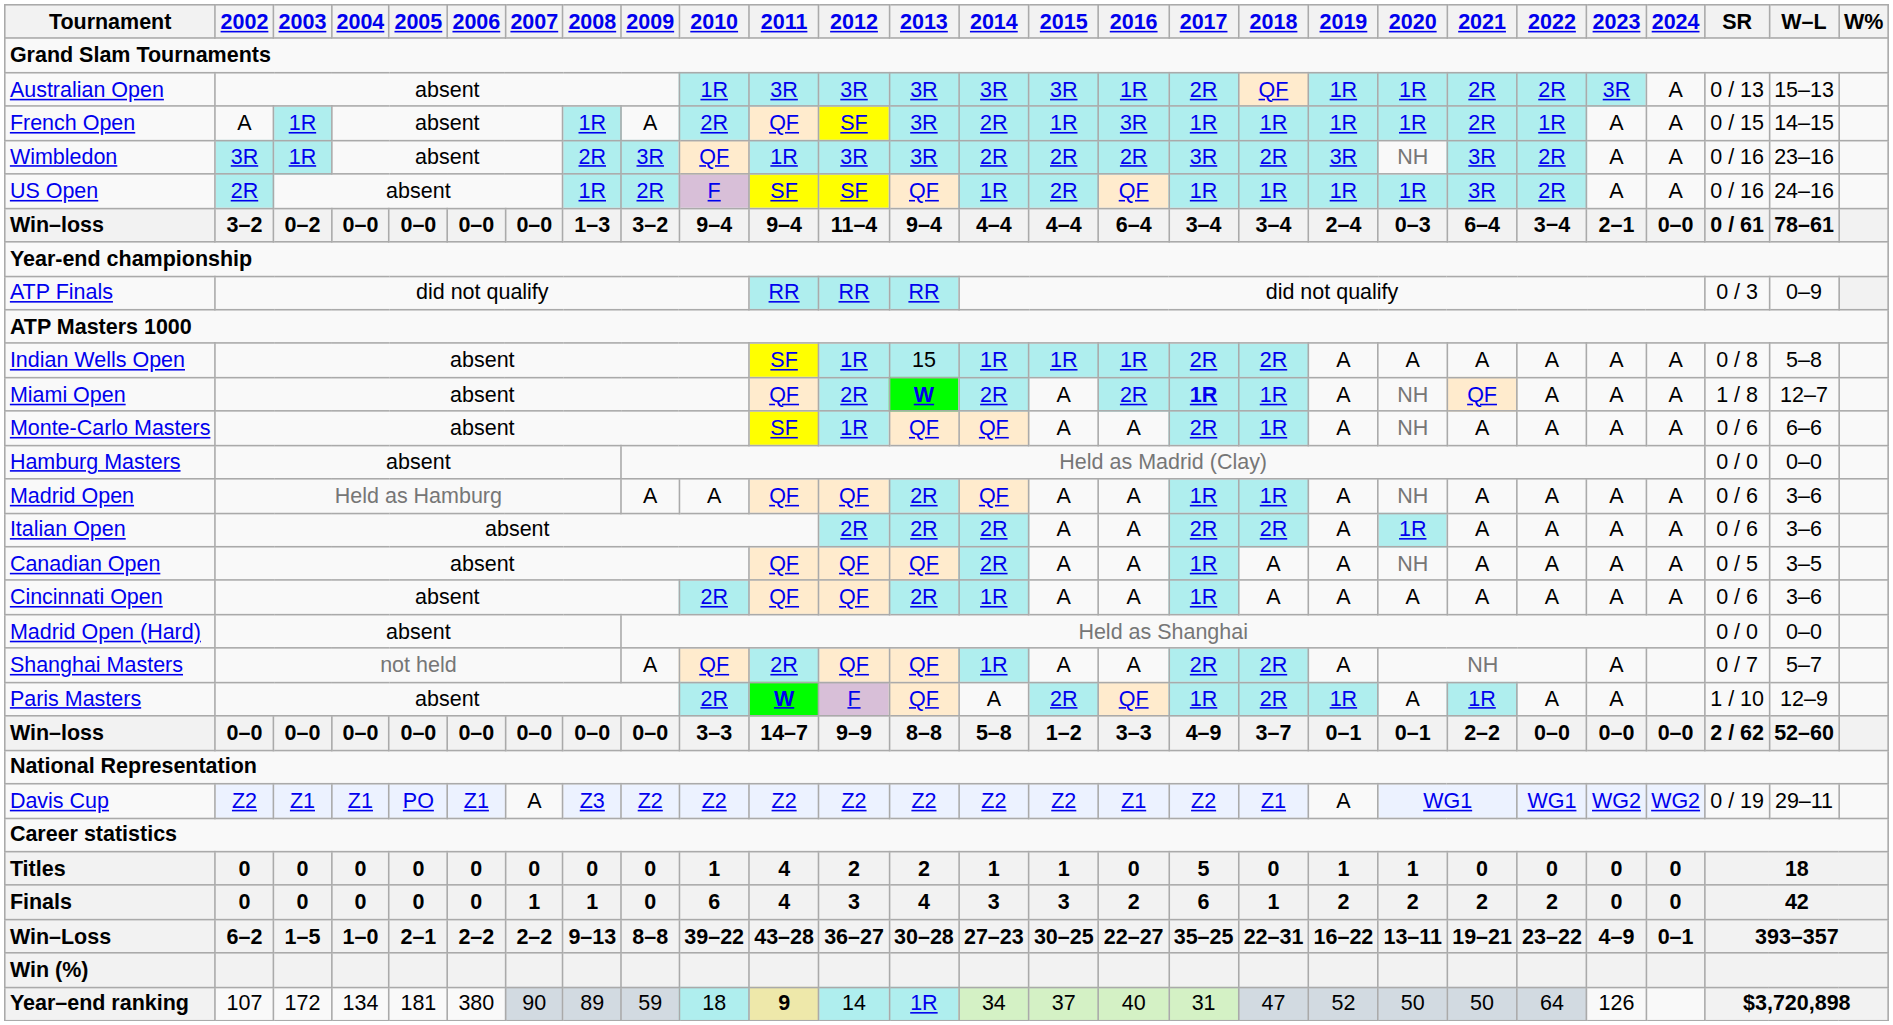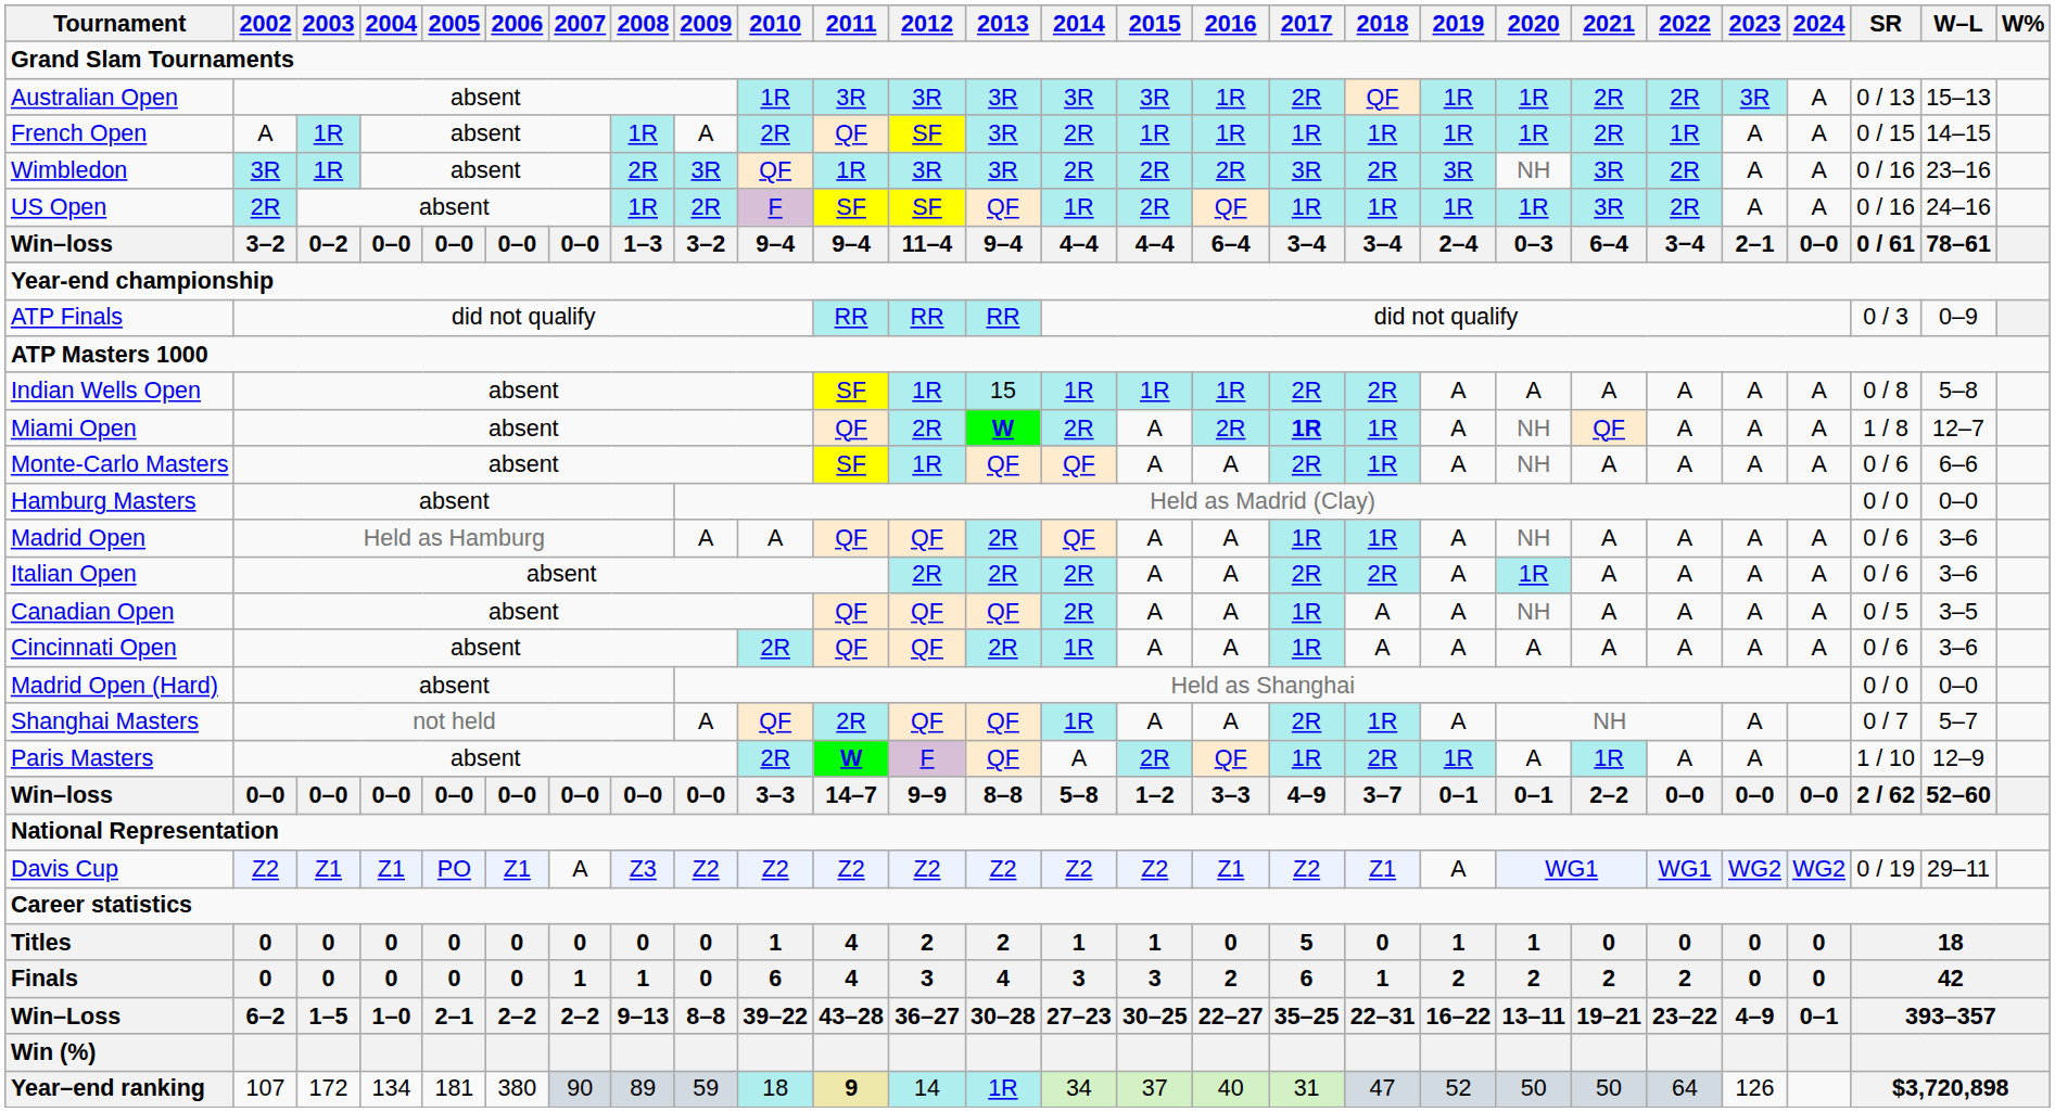 <table class=wikitable style=text-align:center;font-size:85%>
 <tr>
 <th>Tournament</th>
 <th><a href='#'>2002</a></th>
 <th><a href='#'>2003</a></th>
 <th><a href='#'>2004</a></th>
 <th><a href='#'>2005</a></th>
 <th><a href='#'>2006</a></th>
 <th><a href='#'>2007</a></th>
 <th><a href='#'>2008</a></th>
 <th><a href='#'>2009</a></th>
 <th><a href='#'>2010</a></th>
 <th><a href='#'>2011</a></th>
 <th><a href='#'>2012</a></th>
 <th><a href='#'>2013</a></th>
 <th><a href='#'>2014</a></th>
 <th><a href='#'>2015</a></th>
 <th><a href='#'>2016</a></th>
 <th><a href='#'>2017</a></th>
 <th><a href='#'>2018</a></th>
 <th><a href='#'>2019</a></th>
 <th><a href='#'>2020</a></th>
 <th><a href='#'>2021</a></th>
 <th><a href='#'>2022</a></th>
 <th><a href='#'>2023</a></th>
 <th><a href='#'>2024</a></th>
 <th>SR</th>
 <th>W–L</th>
 <th>W%</th>
 </tr>
 <tr>
 <td colspan=27 align=left><strong>Grand Slam Tournaments</strong></td>
 </tr>
 <tr>
 <td align=left><a href='#'>Australian Open</a></td>
 <td colspan=8>absent</td>
 <td style=background:#afeeee><a href='#'>1R</a></td>
 <td style=background:#afeeee><a href='#'>3R</a></td>
 <td style=background:#afeeee><a href='#'>3R</a></td>
 <td style=background:#afeeee><a href='#'>3R</a></td>
 <td style=background:#afeeee><a href='#'>3R</a></td>
 <td style=background:#afeeee><a href='#'>3R</a></td>
 <td style=background:#afeeee><a href='#'>1R</a></td>
 <td style=background:#afeeee><a href='#'>2R</a></td>
 <td style=background:#ffebcd><a href='#'>QF</a></td>
 <td style=background:#afeeee><a href='#'>1R</a></td>
 <td style=background:#afeeee><a href='#'>1R</a></td>
 <td style=background:#afeeee><a href='#'>2R</a></td>
 <td style=background:#afeeee><a href='#'>2R</a></td>
 <td style=background:#afeeee><a href='#'>3R</a></td>
 <td>A</td>
 <td>0 / 13</td>
 <td>15–13</td>
 <td></td>
 </tr>
 <tr>
 <td align=left><a href='#'>French Open</a></td>
 <td>A</td>
 <td style=background:#afeeee><a href='#'>1R</a></td>
 <td colspan=4>absent</td>
 <td style=background:#afeeee><a href='#'>1R</a></td>
 <td>A</td>
 <td style=background:#afeeee><a href='#'>2R</a></td>
 <td style=background:#ffebcd><a href='#'>QF</a></td>
 <td style=background:yellow><a href='#'>SF</a></td>
 <td style=background:#afeeee><a href='#'>3R</a></td>
 <td style=background:#afeeee><a href='#'>2R</a></td>
 <td style=background:#afeeee><a href='#'>1R</a></td>
-<td style=background:#afeeee><a href='#'>3R</a></td>
+<td style=background:#afeeee><a href='#'>1R</a></td>
 <td style=background:#afeeee><a href='#'>1R</a></td>
 <td style=background:#afeeee><a href='#'>1R</a></td>
 <td style=background:#afeeee><a href='#'>1R</a></td>
 <td style=background:#afeeee><a href='#'>1R</a></td>
 <td style=background:#afeeee><a href='#'>2R</a></td>
 <td style=background:#afeeee><a href='#'>1R</a></td>
 <td>A</td>
 <td>A</td>
 <td>0 / 15</td>
 <td>14–15</td>
 <td></td>
 </tr>
 <tr>
 <td align=left><a href='#'>Wimbledon</a></td>
 <td style=background:#afeeee><a href='#'>3R</a></td>
 <td style=background:#afeeee><a href='#'>1R</a></td>
 <td colspan=4>absent</td>
 <td style=background:#afeeee><a href='#'>2R</a></td>
 <td style=background:#afeeee><a href='#'>3R</a></td>
 <td style=background:#ffebcd><a href='#'>QF</a></td>
 <td style=background:#afeeee><a href='#'>1R</a></td>
 <td style=background:#afeeee><a href='#'>3R</a></td>
 <td style=background:#afeeee><a href='#'>3R</a></td>
 <td style=background:#afeeee><a href='#'>2R</a></td>
 <td style=background:#afeeee><a href='#'>2R</a></td>
 <td style=background:#afeeee><a href='#'>2R</a></td>
 <td style=background:#afeeee><a href='#'>3R</a></td>
 <td style=background:#afeeee><a href='#'>2R</a></td>
 <td style=background:#afeeee><a href='#'>3R</a></td>
 <td style=color:#767676>NH</td>
 <td style=background:#afeeee><a href='#'>3R</a></td>
 <td style=background:#afeeee><a href='#'>2R</a></td>
 <td>A</td>
 <td>A</td>
 <td>0 / 16</td>
 <td>23–16</td>
 <td></td>
 </tr>
 <tr>
 <td align=left><a href='#'>US Open</a></td>
 <td style=background:#afeeee><a href='#'>2R</a></td>
 <td colspan=5>absent</td>
 <td style=background:#afeeee><a href='#'>1R</a></td>
 <td style=background:#afeeee><a href='#'>2R</a></td>
 <td style=background:thistle><a href='#'>F</a></td>
 <td style=background:yellow><a href='#'>SF</a></td>
 <td style=background:yellow><a href='#'>SF</a></td>
 <td style=background:#ffebcd><a href='#'>QF</a></td>
 <td style=background:#afeeee><a href='#'>1R</a></td>
 <td style=background:#afeeee><a href='#'>2R</a></td>
 <td style=background:#ffebcd><a href='#'>QF</a></td>
 <td style=background:#afeeee><a href='#'>1R</a></td>
 <td style=background:#afeeee><a href='#'>1R</a></td>
 <td style=background:#afeeee><a href='#'>1R</a></td>
 <td style=background:#afeeee><a href='#'>1R</a></td>
 <td style=background:#afeeee><a href='#'>3R</a></td>
 <td style=background:#afeeee><a href='#'>2R</a></td>
 <td>A</td>
 <td>A</td>
 <td>0 / 16</td>
 <td>24–16</td>
 <td></td>
 </tr>
 <tr>
 <th style=text-align:left>Win–loss</th>
 <th>3–2</th>
 <th>0–2</th>
 <th>0–0</th>
 <th>0–0</th>
 <th>0–0</th>
 <th>0–0</th>
 <th>1–3</th>
 <th>3–2</th>
 <th>9–4</th>
 <th>9–4</th>
 <th>11–4</th>
 <th>9–4</th>
 <th>4–4</th>
 <th>4–4</th>
 <th>6–4</th>
 <th>3–4</th>
 <th>3–4</th>
 <th>2–4</th>
 <th>0–3</th>
 <th>6–4</th>
 <th>3−4</th>
 <th>2–1</th>
 <th>0–0</th>
 <th>0 / 61</th>
 <th>78–61</th>
 <th></th>
 </tr>
 <tr>
 <td colspan=27 align=left><strong>Year-end championship</strong></td>
 </tr>
 <tr>
 <td align=left><a href='#'>ATP Finals</a></td>
 <td colspan=9>did not qualify</td>
 <td style=background:#afeeee><a href='#'>RR</a></td>
 <td style=background:#afeeee><a href='#'>RR</a></td>
 <td style=background:#afeeee><a href='#'>RR</a></td>
 <td colspan=11>did not qualify</td>
 <td>0 / 3</td>
 <td>0–9</td>
 <th></th>
 </tr>
 <tr>
 <td colspan=27 align=left><strong>ATP Masters 1000</strong></td>
 </tr>
 <tr>
 <td align=left><a href='#'>Indian Wells Open</a></td>
 <td colspan=9>absent</td>
 <td style=background:yellow><a href='#'>SF</a></td>
 <td style=background:#afeeee><a href='#'>1R</a></td>
 <td style="background:#afeeee">15</td>
 <td style=background:#afeeee><a href='#'>1R</a></td>
 <td style=background:#afeeee><a href='#'>1R</a></td>
 <td style=background:#afeeee><a href='#'>1R</a></td>
 <td style=background:#afeeee><a href='#'>2R</a></td>
 <td style=background:#afeeee><a href='#'>2R</a></td>
 <td>A</td>
 <td>A</td>
 <td>A</td>
 <td>A</td>
 <td>A</td>
 <td>A</td>
 <td>0 / 8</td>
 <td>5–8</td>
 <td></td>
 </tr>
 <tr>
 <td align=left><a href='#'>Miami Open</a></td>
 <td colspan=9>absent</td>
 <td style=background:#ffebcd><a href='#'>QF</a></td>
 <td style=background:#afeeee><a href='#'>2R</a></td>
 <td style=background:lime><a href='#'><strong>W</strong></a></td>
 <td style=background:#afeeee><a href='#'>2R</a></td>
 <td>A</td>
 <td style=background:#afeeee><a href='#'>2R</a></td>
 <td style=background:#afeeee><strong><a href='#'>1R</a></strong></td>
 <td style=background:#afeeee><a href='#'>1R</a></td>
 <td>A</td>
 <td style=color:#767676>NH</td>
 <td bgcolor=ffebcd><a href='#'>QF</a></td>
 <td>A</td>
 <td>A</td>
 <td>A</td>
 <td>1 / 8</td>
 <td>12–7</td>
 <td></td>
 </tr>
 <tr>
 <td align=left><a href='#'>Monte-Carlo Masters</a></td>
 <td colspan=9>absent</td>
 <td style=background:yellow><a href='#'>SF</a></td>
 <td style=background:#afeeee><a href='#'>1R</a></td>
 <td style=background:#ffebcd><a href='#'>QF</a></td>
 <td style=background:#ffebcd><a href='#'>QF</a></td>
 <td>A</td>
 <td>A</td>
 <td style=background:#afeeee><a href='#'>2R</a></td>
 <td style=background:#afeeee><a href='#'>1R</a></td>
 <td>A</td>
 <td style=color:#767676>NH</td>
 <td>A</td>
 <td>A</td>
 <td>A</td>
 <td>A</td>
 <td>0 / 6</td>
 <td>6–6</td>
 <td></td>
 </tr>
 <tr>
 <td align=left><a href='#'>Hamburg Masters</a></td>
 <td colspan=7>absent</td>
 <td colspan=16 style=color:#767676>Held as Madrid (Clay)</td>
 <td>0 / 0</td>
 <td>0–0</td>
 <td></td>
 </tr>
 <tr>
 <td align=left><a href='#'>Madrid Open</a></td>
 <td colspan=7 style=color:#767676>Held as Hamburg</td>
 <td>A</td>
 <td>A</td>
 <td style=background:#ffebcd><a href='#'>QF</a></td>
 <td style=background:#ffebcd><a href='#'>QF</a></td>
 <td style=background:#afeeee><a href='#'>2R</a></td>
 <td style=background:#ffebcd><a href='#'>QF</a></td>
 <td>A</td>
 <td>A</td>
 <td style=background:#afeeee><a href='#'>1R</a></td>
 <td style=background:#afeeee><a href='#'>1R</a></td>
 <td>A</td>
 <td style=color:#767676>NH</td>
 <td>A</td>
 <td>A</td>
 <td>A</td>
 <td>A</td>
 <td>0 / 6</td>
 <td>3–6</td>
 <td></td>
 </tr>
 <tr>
 <td align=left><a href='#'>Italian Open</a></td>
 <td colspan=10>absent</td>
 <td style=background:#afeeee><a href='#'>2R</a></td>
 <td style=background:#afeeee><a href='#'>2R</a></td>
 <td style=background:#afeeee><a href='#'>2R</a></td>
 <td>A</td>
 <td>A</td>
 <td style=background:#afeeee><a href='#'>2R</a></td>
 <td style=background:#afeeee><a href='#'>2R</a></td>
 <td>A</td>
 <td style=background:#afeeee><a href='#'>1R</a></td>
 <td>A</td>
 <td>A</td>
 <td>A</td>
 <td>A</td>
 <td>0 / 6</td>
 <td>3–6</td>
 <td></td>
 </tr>
 <tr>
 <td align=left><a href='#'>Canadian Open</a></td>
 <td colspan=9>absent</td>
 <td style=background:#ffebcd><a href='#'>QF</a></td>
 <td style=background:#ffebcd><a href='#'>QF</a></td>
 <td style=background:#ffebcd><a href='#'>QF</a></td>
 <td style=background:#afeeee><a href='#'>2R</a></td>
 <td>A</td>
 <td>A</td>
 <td style=background:#afeeee><a href='#'>1R</a></td>
 <td>A</td>
 <td>A</td>
 <td style=color:#767676>NH</td>
 <td>A</td>
 <td>A</td>
 <td>A</td>
 <td>A</td>
 <td>0 / 5</td>
 <td>3–5</td>
 <td></td>
 </tr>
 <tr>
 <td align=left><a href='#'>Cincinnati Open</a></td>
 <td colspan=8>absent</td>
 <td style=background:#afeeee><a href='#'>2R</a></td>
 <td style=background:#ffebcd><a href='#'>QF</a></td>
 <td style=background:#ffebcd><a href='#'>QF</a></td>
 <td style=background:#afeeee><a href='#'>2R</a></td>
 <td style=background:#afeeee><a href='#'>1R</a></td>
 <td>A</td>
 <td>A</td>
 <td style=background:#afeeee><a href='#'>1R</a></td>
 <td>A</td>
 <td>A</td>
 <td>A</td>
 <td>A</td>
 <td>A</td>
 <td>A</td>
 <td>A</td>
 <td>0 / 6</td>
 <td>3–6</td>
 <td></td>
 </tr>
 <tr>
 <td align=left><a href='#'>Madrid Open (Hard)</a></td>
 <td colspan=7>absent</td>
 <td colspan=16 style=color:#767676>Held as Shanghai</td>
 <td>0 / 0</td>
 <td>0–0</td>
 <td></td>
 </tr>
 <tr>
 <td align=left><a href='#'>Shanghai Masters</a></td>
 <td colspan=7 style=color:#767676>not held</td>
 <td>A</td>
 <td style=background:#ffebcd><a href='#'>QF</a></td>
 <td style=background:#afeeee><a href='#'>2R</a></td>
 <td style=background:#ffebcd><a href='#'>QF</a></td>
 <td style=background:#ffebcd><a href='#'>QF</a></td>
 <td style=background:#afeeee><a href='#'>1R</a></td>
 <td>A</td>
 <td>A</td>
 <td style=background:#afeeee><a href='#'>2R</a></td>
-<td style=background:#afeeee><a href='#'>2R</a></td>
+<td style=background:#afeeee><a href='#'>1R</a></td>
 <td>A</td>
 <td colspan=3 style=color:#767676>NH</td>
 <td>A</td>
 <td></td>
 <td>0 / 7</td>
 <td>5–7</td>
 <td></td>
 </tr>
 <tr>
 <td align=left><a href='#'>Paris Masters</a></td>
 <td colspan=8>absent</td>
 <td style=background:#afeeee><a href='#'>2R</a></td>
 <td style=background:lime><a href='#'><strong>W</strong></a></td>
 <td style=background:thistle><a href='#'>F</a></td>
 <td style=background:#ffebcd><a href='#'>QF</a></td>
 <td>A</td>
 <td style=background:#afeeee><a href='#'>2R</a></td>
 <td style=background:#ffebcd><a href='#'>QF</a></td>
 <td style=background:#afeeee><a href='#'>1R</a></td>
 <td style=background:#afeeee><a href='#'>2R</a></td>
 <td style=background:#afeeee><a href='#'>1R</a></td>
 <td>A</td>
 <td style=background:#afeeee><a href='#'>1R</a></td>
 <td>A</td>
 <td>A</td>
 <td></td>
 <td>1 / 10</td>
 <td>12–9</td>
 <td></td>
 </tr>
 <tr>
 <th style=text-align:left>Win–loss</th>
 <th>0–0</th>
 <th>0–0</th>
 <th>0–0</th>
 <th>0–0</th>
 <th>0–0</th>
 <th>0–0</th>
 <th>0–0</th>
 <th>0–0</th>
 <th>3–3</th>
 <th>14–7</th>
 <th>9–9</th>
 <th>8–8</th>
 <th>5–8</th>
 <th>1–2</th>
 <th>3–3</th>
 <th>4–9</th>
 <th>3–7</th>
 <th>0–1</th>
 <th>0–1</th>
 <th>2–2</th>
 <th>0–0</th>
 <th>0–0</th>
 <th>0–0</th>
 <th>2 / 62</th>
 <th>52–60</th>
 <th></th>
 </tr>
 <tr>
 <td colspan="27" style="text-align:left"><strong>National Representation</strong></td>
 </tr>
 <tr>
 <td align=left><a href='#'>Davis Cup</a></td>
 <td bgcolor=ecf2ff><a href='#'>Z2</a></td>
 <td bgcolor=ecf2ff><a href='#'>Z1</a></td>
 <td bgcolor=ecf2ff><a href='#'>Z1</a></td>
 <td bgcolor=ecf2ff><a href='#'>PO</a></td>
 <td bgcolor=ecf2ff><a href='#'>Z1</a></td>
 <td>A</td>
 <td bgcolor=ecf2ff><a href='#'>Z3</a></td>
 <td bgcolor=ecf2ff><a href='#'>Z2</a></td>
 <td bgcolor=ecf2ff><a href='#'>Z2</a></td>
 <td bgcolor=ecf2ff><a href='#'>Z2</a></td>
 <td bgcolor=ecf2ff><a href='#'>Z2</a></td>
 <td bgcolor=ecf2ff><a href='#'>Z2</a></td>
 <td bgcolor=ecf2ff><a href='#'>Z2</a></td>
 <td bgcolor=ecf2ff><a href='#'>Z2</a></td>
 <td bgcolor=ecf2ff><a href='#'>Z1</a></td>
 <td bgcolor=ecf2ff><a href='#'>Z2</a></td>
 <td bgcolor=ecf2ff><a href='#'>Z1</a></td>
 <td>A</td>
 <td colspan=2 bgcolor=ecf2ff><a href='#'>WG1</a></td>
 <td bgcolor=ecf2ff><a href='#'>WG1</a></td>
 <td bgcolor=ecf2ff><a href='#'>WG2</a></td>
 <td bgcolor=ecf2ff><a href='#'>WG2</a></td>
 <td>0 / 19</td>
 <td>29–11</td>
 <td></td>
 </tr>
 <tr>
 <td colspan=27 align=left><strong>Career statistics</strong></td>
 </tr>
 <tr>
 <th style="text-align:left">Titles</th>
 <th>0</th>
 <th>0</th>
 <th>0</th>
 <th>0</th>
 <th>0</th>
 <th>0</th>
 <th>0</th>
 <th>0</th>
 <th>1</th>
 <th>4</th>
 <th>2</th>
 <th>2</th>
 <th>1</th>
 <th>1</th>
 <th>0</th>
 <th>5</th>
 <th>0</th>
 <th>1</th>
 <th>1</th>
 <th>0</th>
 <th>0</th>
 <th>0</th>
 <th>0</th>
 <th colspan=3>18</th>
 </tr>
 <tr>
 <th style=text-align:left>Finals</th>
 <th>0</th>
 <th>0</th>
 <th>0</th>
 <th>0</th>
 <th>0</th>
 <th>1</th>
 <th>1</th>
 <th>0</th>
 <th>6</th>
 <th>4</th>
 <th>3</th>
 <th>4</th>
 <th>3</th>
 <th>3</th>
 <th>2</th>
 <th>6</th>
 <th>1</th>
 <th>2</th>
 <th>2</th>
 <th>2</th>
 <th>2</th>
 <th>0</th>
 <th>0</th>
 <th colspan=3>42</th>
 </tr>
 <tr>
 <th style=text-align:left><strong>Win–Loss</strong></th>
 <th>6–2</th>
 <th>1–5</th>
 <th>1–0</th>
 <th>2–1</th>
 <th>2–2</th>
 <th>2–2</th>
 <th>9–13</th>
 <th>8–8</th>
 <th>39–22</th>
 <th>43–28</th>
 <th>36–27</th>
 <th>30–28</th>
 <th>27–23</th>
 <th>30–25</th>
 <th>22–27</th>
 <th>35–25</th>
 <th>22–31</th>
 <th>16–22</th>
 <th>13–11</th>
 <th>19–21</th>
 <th>23–22</th>
 <th>4–9</th>
 <th>0–1</th>
 <th colspan=3>393–357</th>
 </tr>
 <tr>
 <th style=text-align:left><strong>Win (%)</strong></th>
 <th></th>
 <th></th>
 <th></th>
 <th></th>
 <th></th>
 <th></th>
 <th></th>
 <th></th>
 <th></th>
 <th></th>
 <th></th>
 <th></th>
 <th></th>
 <th></th>
 <th></th>
 <th></th>
 <th></th>
 <th></th>
 <th></th>
 <th></th>
 <th></th>
 <th></th>
 <th></th>
 <th colspan=3></th>
 </tr>
 <tr>
 <th style=text-align:left><strong>Year–end ranking</strong></th>
 <td>107</td>
 <td>172</td>
 <td>134</td>
 <td>181</td>
 <td>380</td>
 <td style="background:#d2dae1">90</td>
 <td style="background:#d2dae1">89</td>
 <td style="background:#d2dae1">59</td>
 <td style="background:#afeeee">18</td>
 <td style="background:#eee8aa"><strong>9</strong></td>
 <td style="background:#afeeee">14</td>
 <td style=background:#afeeee><a href='#'>1R</a></td>
 <td style="background:#d4f1c5">34</td>
 <td style="background:#d4f1c5">37</td>
 <td style="background:#d4f1c5">40</td>
 <td style="background:#d4f1c5">31</td>
 <td style="background:#d2dae1">47</td>
 <td style="background:#d2dae1">52</td>
 <td style="background:#d2dae1">50</td>
 <td style="background:#d2dae1">50</td>
 <td style="background:#d2dae1">64</td>
 <td>126</td>
 <td></td>
 <th colspan=3>$3,720,898</th>
 </tr>
 </table>
